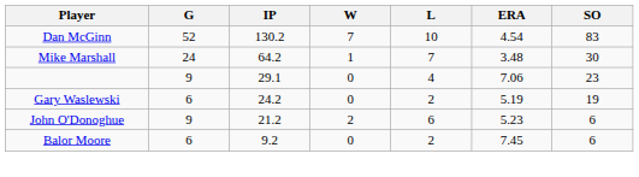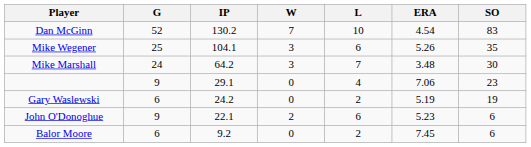 <table class="wikitable sortable">
 <tr>
 <th bgcolor="#DDDDFF" width="16%">Player</th>
 <th bgcolor="#DDDDFF" width="9%">G</th>
 <th bgcolor="#DDDDFF" width="9%">IP</th>
 <th bgcolor="#DDDDFF" width="9%">W</th>
 <th bgcolor="#DDDDFF" width="9%">L</th>
 <th bgcolor="#DDDDFF" width="9%">ERA</th>
 <th bgcolor="#DDDDFF" width="9%">SO</th>
 </tr>
 <tr align="center">
 <td><a href='#'>Dan McGinn</a></td>
 <td>52</td>
 <td>130.2</td>
 <td>7</td>
 <td>10</td>
 <td>4.54</td>
 <td>83</td>
 </tr>
 <tr align=center>
+<td><a href='#'>Mike Wegener</a></td>
+<td>25</td>
+<td>104.1</td>
+<td>3</td>
+<td>6</td>
+<td>5.26</td>
+<td>35</td>
+</tr>
+<tr align=center>
 <td><a href='#'>Mike Marshall</a></td>
 <td>24</td>
 <td>64.2</td>
-<td>1</td>
+<td>3</td>
 <td>7</td>
 <td>3.48</td>
 <td>30</td>
 </tr>
 <tr align=center>
 <td></td>
 <td>9</td>
 <td>29.1</td>
 <td>0</td>
 <td>4</td>
 <td>7.06</td>
 <td>23</td>
 </tr>
 <tr align="center">
 <td><a href='#'>Gary Waslewski</a></td>
 <td>6</td>
 <td>24.2</td>
 <td>0</td>
 <td>2</td>
 <td>5.19</td>
 <td>19</td>
 </tr>
 <tr align=center>
 <td><a href='#'>John O'Donoghue</a></td>
 <td>9</td>
-<td>21.2</td>
+<td>22.1</td>
 <td>2</td>
 <td>6</td>
 <td>5.23</td>
 <td>6</td>
 </tr>
 <tr align=center>
 <td><a href='#'>Balor Moore</a></td>
 <td>6</td>
 <td>9.2</td>
 <td>0</td>
 <td>2</td>
 <td>7.45</td>
 <td>6</td>
 </tr>
 </table>
